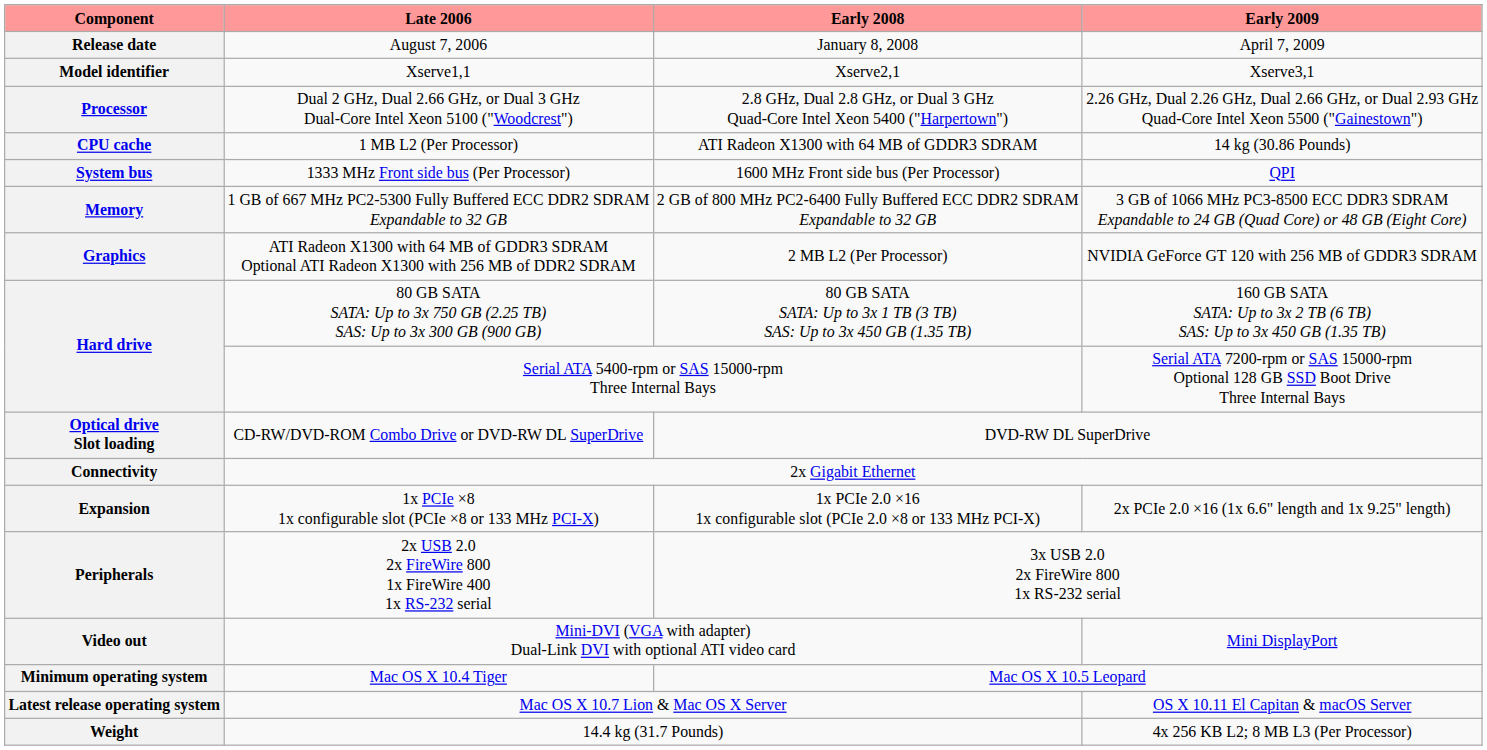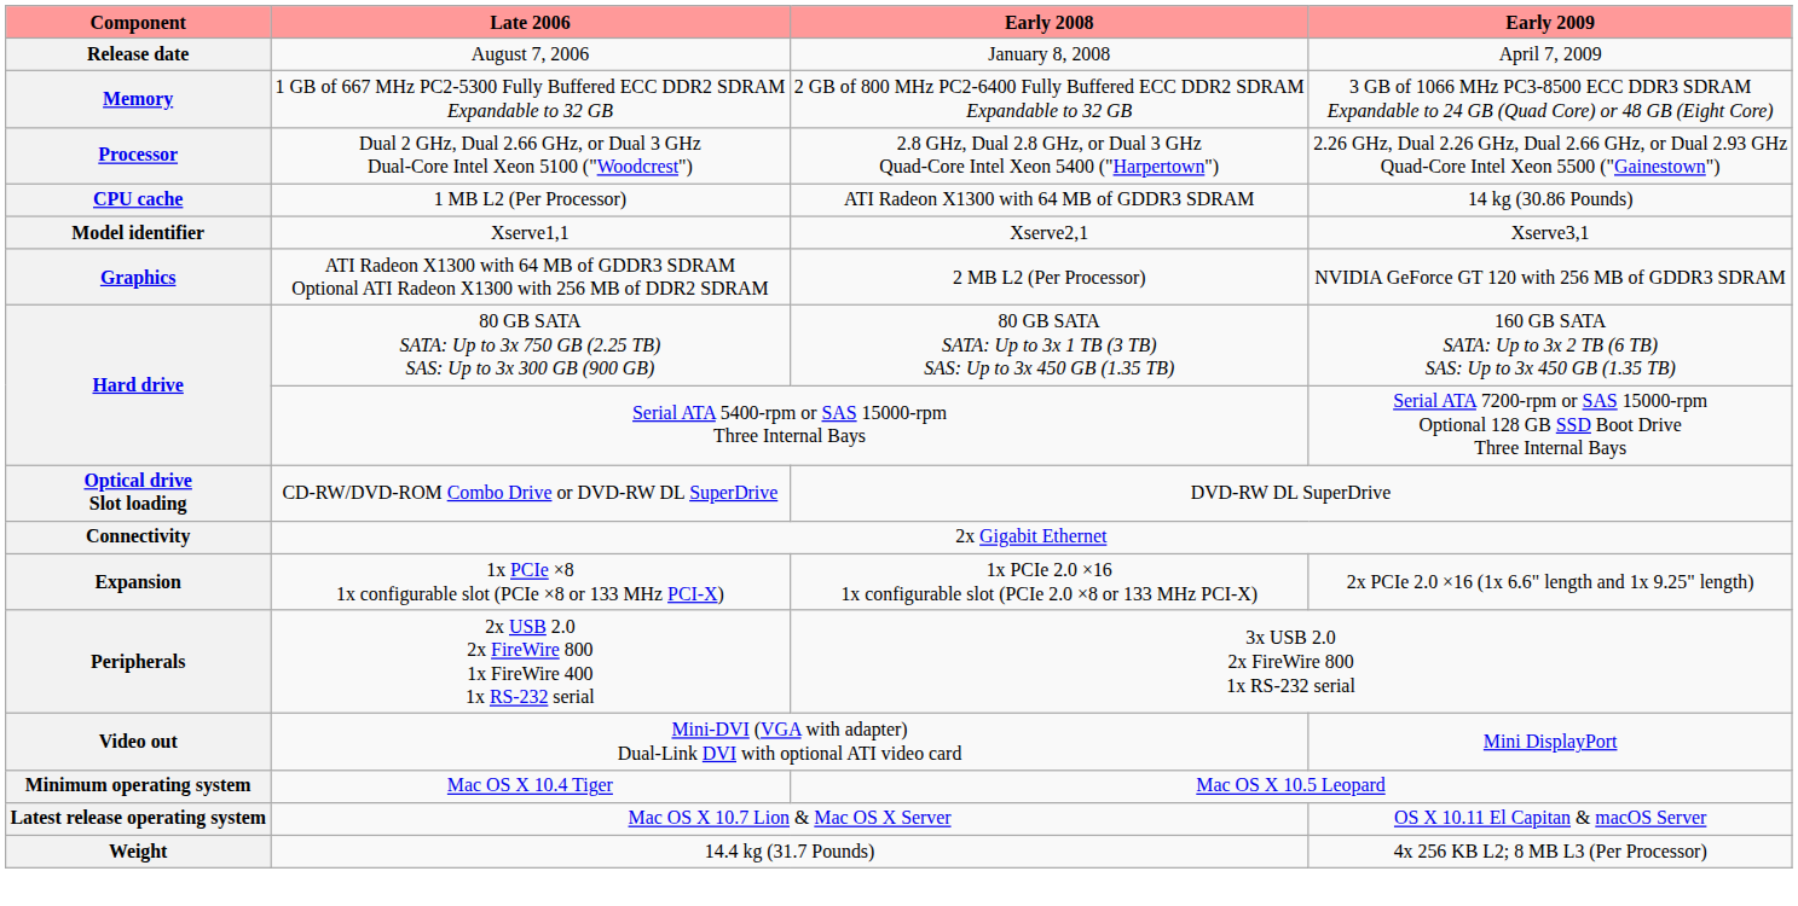 <table class="wikitable" style="font-size:small; text-align:center">
 <tr>
 <th style="background:#FF9999">Component</th>
 <th style="background:#FF9999">Late 2006</th>
 <th style="background:#FF9999">Early 2008</th>
 <th style="background:#FF9999">Early 2009 </th>
 </tr>
 <tr>
 <th>Release date</th>
 <td>August 7, 2006 </td>
 <td>January 8, 2008 </td>
 <td>April 7, 2009 </td>
 </tr>
 <tr>
-<th>Model identifier</th>
-<td>Xserve1,1</td>
-<td>Xserve2,1</td>
-<td>Xserve3,1</td>
+<th><a href='#'>Memory</a></th>
+<td>1 GB of 667 MHz PC2-5300 Fully Buffered ECC DDR2 SDRAM<br><span><em>Expandable to 32 GB</em></span></td>
+<td>2 GB of 800 MHz PC2-6400 Fully Buffered ECC DDR2 SDRAM<br><span><em>Expandable to 32 GB</em></span></td>
+<td>3 GB of 1066 MHz PC3-8500 ECC DDR3 SDRAM<br><span><em>Expandable to 24 GB (Quad Core) or 48 GB (Eight Core)</em></span></td>
 </tr>
 <tr>
 <th><a href='#'>Processor</a></th>
 <td>Dual 2 GHz, Dual 2.66 GHz, or Dual 3 GHz<br>Dual-Core Intel Xeon 5100 ("<a href='#'>Woodcrest</a>")</td>
 <td>2.8 GHz, Dual 2.8 GHz, or Dual 3 GHz<br>Quad-Core Intel Xeon 5400 ("<a href='#'>Harpertown</a>")</td>
 <td>2.26 GHz, Dual 2.26 GHz, Dual 2.66 GHz, or Dual 2.93 GHz<br>Quad-Core Intel Xeon 5500 ("<a href='#'>Gainestown</a>")</td>
 </tr>
 <tr>
 <th><a href='#'>CPU cache</a></th>
 <td>1 MB L2 (Per Processor)</td>
 <td>ATI Radeon X1300 with 64 MB of GDDR3 SDRAM</td>
 <td>14 kg (30.86 Pounds)</td>
 </tr>
 <tr>
-<th><a href='#'>System bus</a></th>
-<td>1333 MHz <a href='#'>Front side bus</a> (Per Processor)</td>
-<td>1600 MHz Front side bus (Per Processor)</td>
-<td><a href='#'>QPI</a></td>
-</tr>
-<tr>
-<th><a href='#'>Memory</a></th>
-<td>1 GB of 667 MHz PC2-5300 Fully Buffered ECC DDR2 SDRAM<br><span><em>Expandable to 32 GB</em></span></td>
-<td>2 GB of 800 MHz PC2-6400 Fully Buffered ECC DDR2 SDRAM<br><span><em>Expandable to 32 GB</em></span></td>
-<td>3 GB of 1066 MHz PC3-8500 ECC DDR3 SDRAM<br><span><em>Expandable to 24 GB (Quad Core) or 48 GB (Eight Core)</em></span></td>
+<th>Model identifier</th>
+<td>Xserve1,1</td>
+<td>Xserve2,1</td>
+<td>Xserve3,1</td>
 </tr>
 <tr>
 <th><a href='#'>Graphics</a></th>
 <td>ATI Radeon X1300 with 64 MB of GDDR3 SDRAM<br><span>Optional ATI Radeon X1300 with 256 MB of DDR2 SDRAM</span></td>
 <td>2 MB L2 (Per Processor)</td>
 <td>NVIDIA GeForce GT 120 with 256 MB of GDDR3 SDRAM</td>
 </tr>
 <tr>
 <th rowspan=2><a href='#'>Hard drive</a></th>
 <td>80 GB SATA<br><span><em>SATA: Up to 3x 750 GB (2.25 TB)<br>SAS: Up to 3x 300 GB (900 GB)</em></span></td>
 <td>80 GB SATA<br><span><em>SATA: Up to 3x 1 TB (3 TB)<br>SAS: Up to 3x 450 GB (1.35 TB)</em></span></td>
 <td>160 GB SATA<br><span><em>SATA: Up to 3x 2 TB (6 TB)<br>SAS: Up to 3x 450 GB (1.35 TB)</em></span></td>
 </tr>
 <tr>
 <td colspan=2><a href='#'>Serial ATA</a> 5400-rpm or <a href='#'>SAS</a> 15000-rpm<br><span>Three Internal Bays</span></td>
 <td><a href='#'>Serial ATA</a> 7200-rpm or <a href='#'>SAS</a> 15000-rpm<br><span>Optional 128 GB <a href='#'>SSD</a> Boot Drive<br>Three Internal Bays</span></td>
 </tr>
 <tr>
 <th><a href='#'>Optical drive</a><br>Slot loading</th>
 <td>CD-RW/DVD-ROM <a href='#'>Combo Drive</a> or DVD-RW DL <a href='#'>SuperDrive</a></td>
 <td colspan=2>DVD-RW DL SuperDrive</td>
 </tr>
 <tr>
 <th>Connectivity</th>
 <td colspan=3>2x <a href='#'>Gigabit Ethernet</a></td>
 </tr>
 <tr>
 <th>Expansion</th>
 <td>1x <a href='#'>PCIe</a> ×8<br>1x configurable slot (PCIe ×8 or 133 MHz <a href='#'>PCI-X</a>)</td>
 <td>1x PCIe 2.0 ×16<br>1x configurable slot (PCIe 2.0 ×8 or 133 MHz PCI-X)</td>
 <td>2x PCIe 2.0 ×16 (1x 6.6" length and 1x 9.25" length)</td>
 </tr>
 <tr>
 <th>Peripherals</th>
 <td>2x <a href='#'>USB</a> 2.0<br>2x <a href='#'>FireWire</a> 800<br>1x FireWire 400<br>1x <a href='#'>RS-232</a> serial</td>
 <td colspan=2>3x USB 2.0<br>2x FireWire 800<br>1x RS-232 serial</td>
 </tr>
 <tr>
 <th>Video out</th>
 <td colspan=2><a href='#'>Mini-DVI</a> (<a href='#'>VGA</a> with adapter)<br>Dual-Link <a href='#'>DVI</a> with optional ATI video card</td>
 <td><a href='#'>Mini DisplayPort</a></td>
 </tr>
 <tr>
 <th>Minimum operating system</th>
 <td><a href='#'>Mac OS X 10.4 Tiger</a></td>
 <td colspan=2><a href='#'>Mac OS X 10.5 Leopard</a></td>
 </tr>
 <tr>
 <th>Latest release operating system</th>
 <td colspan=2><a href='#'>Mac OS X 10.7 Lion</a> & <a href='#'>Mac OS X Server</a></td>
 <td><a href='#'>OS X 10.11 El Capitan</a> & <a href='#'>macOS Server</a></td>
 </tr>
 <tr>
 <th>Weight</th>
 <td colspan=2>14.4 kg (31.7 Pounds)</td>
 <td>4x 256 KB L2; 8 MB L3 (Per Processor)</td>
 </tr>
 </table>
